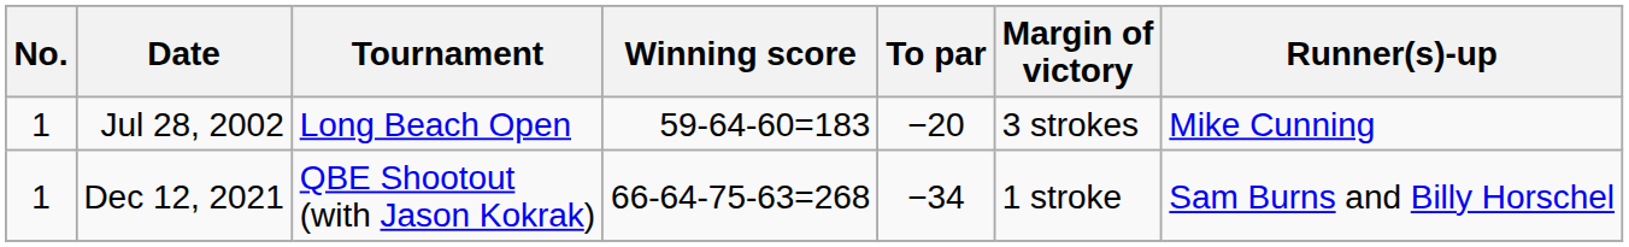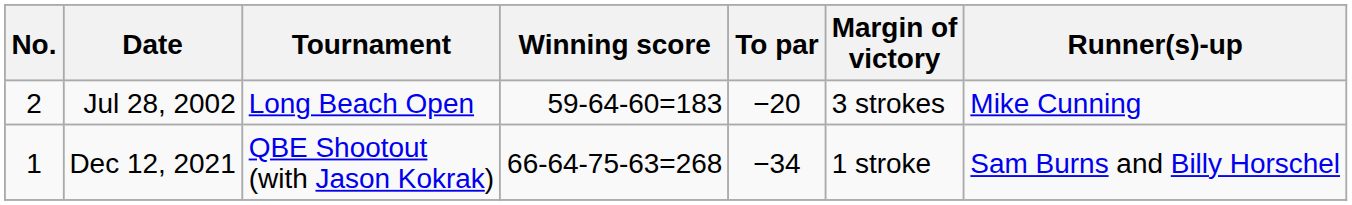 <table class="wikitable" style="font-size:95%;">
 <tr>
 <th>No.</th>
 <th>Date</th>
 <th>Tournament</th>
 <th>Winning score</th>
 <th>To par</th>
 <th>Margin of<br>victory</th>
 <th>Runner(s)-up</th>
 </tr>
 <tr>
-<td align=center>1</td>
+<td align=center>2</td>
 <td align=right>Jul 28, 2002</td>
 <td><a href='#'>Long Beach Open</a></td>
 <td align=right>59-64-60=183</td>
 <td align=center>−20</td>
 <td>3 strokes</td>
 <td> <a href='#'>Mike Cunning</a></td>
 </tr>
 <tr>
 <td align=center>1</td>
 <td align=right>Dec 12, 2021</td>
 <td><a href='#'>QBE Shootout</a><br>(with  <a href='#'>Jason Kokrak</a>)</td>
 <td align=right>66-64-75-63=268</td>
 <td align=center>−34</td>
 <td>1 stroke</td>
 <td> <a href='#'>Sam Burns</a> and  <a href='#'>Billy Horschel</a></td>
 </tr>
 </table>
